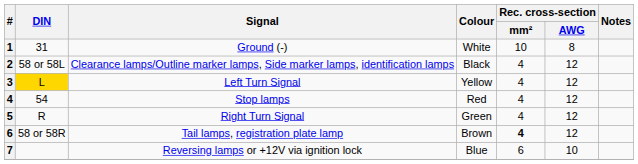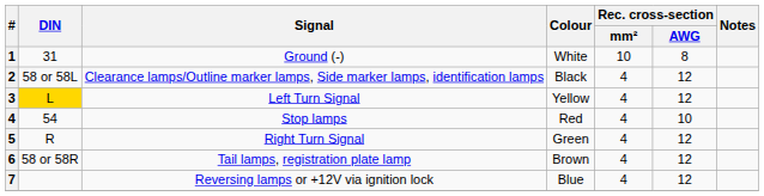 <table class="wikitable sortable" style="text-align: center">
 <tr>
 <th rowspan="2">#</th>
 <th rowspan="2"><a href='#'>DIN</a></th>
 <th rowspan="2">Signal</th>
 <th rowspan="2">Colour</th>
 <th colspan="2">Rec. cross-section</th>
 <th rowspan="2">Notes</th>
 </tr>
 <tr>
 <th>mm²</th>
 <th><a href='#'>AWG</a></th>
 </tr>
 <tr>
 <th>1</th>
 <td>31</td>
 <td><a href='#'>Ground</a> (-)</td>
 <td>White</td>
 <td>10</td>
 <td>8</td>
 <td></td>
 </tr>
 <tr>
 <th>2</th>
 <td>58 or 58L</td>
 <td><a href='#'>Clearance lamps/Outline marker lamps</a>, <a href='#'>Side marker lamps</a>, <a href='#'>identification lamps</a></td>
 <td>Black</td>
 <td>4</td>
 <td>12</td>
 <td></td>
 </tr>
 <tr>
 <th>3</th>
 <td style="background: gold;">L</td>
 <td><a href='#'>Left Turn Signal</a></td>
 <td>Yellow</td>
 <td>4</td>
 <td>12</td>
 <td></td>
 </tr>
 <tr>
 <th>4</th>
 <td>54</td>
 <td><a href='#'>Stop lamps</a></td>
 <td>Red</td>
 <td>4</td>
-<td>12</td>
+<td>10</td>
 <td></td>
 </tr>
 <tr>
 <th>5</th>
 <td>R</td>
 <td><a href='#'>Right Turn Signal</a></td>
 <td>Green</td>
 <td>4</td>
 <td>12</td>
 <td></td>
 </tr>
 <tr>
 <th>6</th>
 <td>58 or 58R</td>
 <td><a href='#'>Tail lamps</a>, <a href='#'>registration plate lamp</a></td>
 <td>Brown</td>
-<td><strong>4</strong></td>
+<td>4</td>
 <td>12</td>
 <td></td>
 </tr>
 <tr>
 <th>7</th>
 <td></td>
 <td><a href='#'>Reversing lamps</a> or +12V via ignition lock</td>
 <td>Blue</td>
-<td>6</td>
-<td>10</td>
+<td>4</td>
+<td>12</td>
 <td></td>
 </tr>
 <tr>
 </tr>
 </table>
